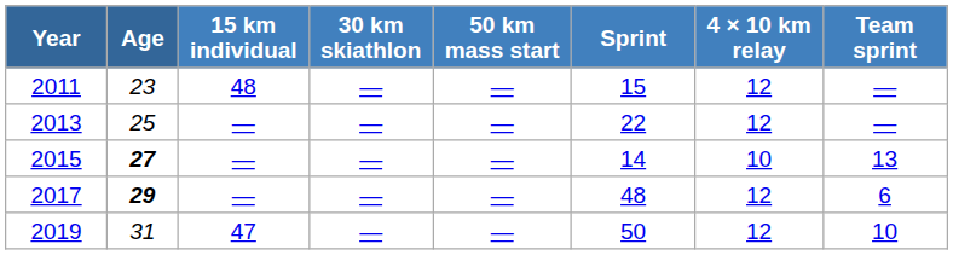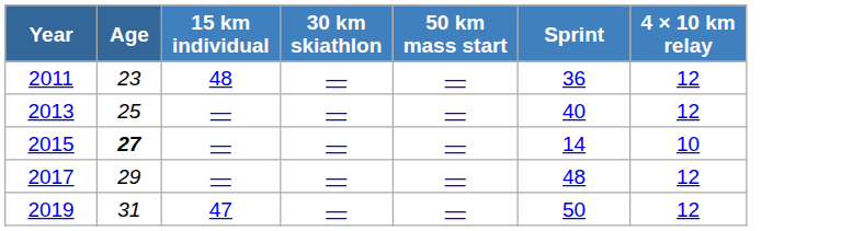 <table class="wikitable" style="font-size:95%; text-align:center; border:grey solid 1px; border-collapse:collapse; background:#ffffff;">
 <tr>
 <th style="background-color:#369; color:white; width:60px;"> Year </th>
 <th style="background-color:#369; color:white; width:40px;"> Age </th>
 <th style="background-color:#4180be; color:white; width:75px;"> 15 km <br> individual </th>
 <th style="background-color:#4180be; color:white; width:75px;"> 30 km <br> skiathlon </th>
 <th style="background-color:#4180be; color:white; width:75px;"> 50 km <br> mass start </th>
 <th style="background-color:#4180be; color:white; width:75px;"> Sprint </th>
 <th style="background-color:#4180be; color:white; width:75px;"> 4 × 10 km <br> relay </th>
-<th style="background-color:#4180be; color:white; width:75px;"> Team <br> sprint </th>
 </tr>
 <tr>
 <td><a href='#'>2011</a></td>
 <td><em>23</em></td>
 <td><a href='#'>48</a></td>
 <td><a href='#'>—</a></td>
 <td><a href='#'>—</a></td>
-<td><a href='#'>15</a></td>
+<td><a href='#'>36</a></td>
 <td><a href='#'>12</a></td>
-<td><a href='#'>—</a></td>
 </tr>
 <tr>
 <td><a href='#'>2013</a></td>
 <td><em>25</em></td>
 <td><a href='#'>—</a></td>
 <td><a href='#'>—</a></td>
 <td><a href='#'>—</a></td>
-<td><a href='#'>22</a></td>
+<td><a href='#'>40</a></td>
 <td><a href='#'>12</a></td>
-<td><a href='#'>—</a></td>
 </tr>
 <tr>
 <td><a href='#'>2015</a></td>
 <td><strong><em>27</em></strong></td>
 <td><a href='#'>—</a></td>
 <td><a href='#'>—</a></td>
 <td><a href='#'>—</a></td>
 <td><a href='#'>14</a></td>
 <td><a href='#'>10</a></td>
-<td><a href='#'>13</a></td>
 </tr>
 <tr>
 <td><a href='#'>2017</a></td>
-<td><strong><em>29</em></strong></td>
+<td><em>29</em></td>
 <td><a href='#'>—</a></td>
 <td><a href='#'>—</a></td>
 <td><a href='#'>—</a></td>
 <td><a href='#'>48</a></td>
 <td><a href='#'>12</a></td>
-<td><a href='#'>6</a></td>
 </tr>
 <tr>
 <td><a href='#'>2019</a></td>
 <td><em>31</em></td>
 <td><a href='#'>47</a></td>
 <td><a href='#'>—</a></td>
 <td><a href='#'>—</a></td>
 <td><a href='#'>50</a></td>
 <td><a href='#'>12</a></td>
-<td><a href='#'>10</a></td>
 </tr>
 </table>
